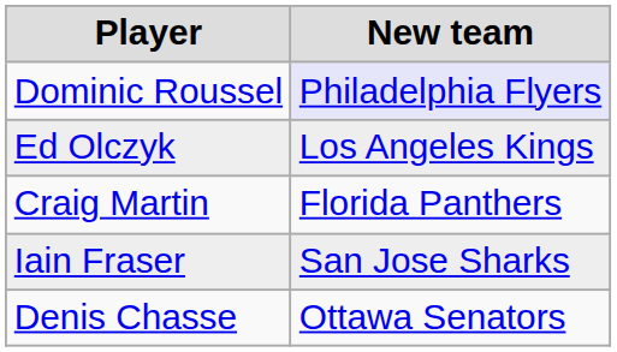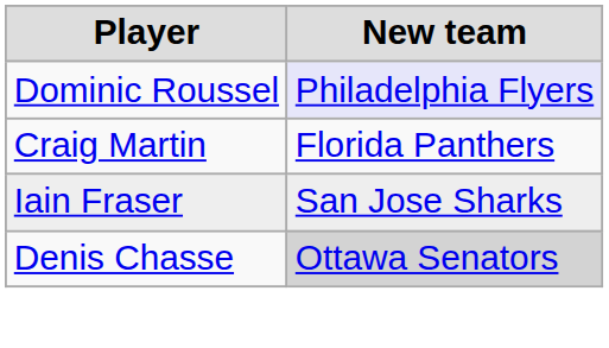 <table class="wikitable">
 <tr style="text-align:center; background:#ddd;">
 <td><strong>Player</strong></td>
 <td><strong>New team</strong></td>
 </tr>
 <tr>
 <td><a href='#'>Dominic Roussel</a></td>
 <td style="background: lavender;"><a href='#'>Philadelphia Flyers</a></td>
-</tr>
-<tr style="background:#eee;">
-<td><a href='#'>Ed Olczyk</a></td>
-<td><a href='#'>Los Angeles Kings</a></td>
 </tr>
 <tr>
 <td><a href='#'>Craig Martin</a></td>
 <td><a href='#'>Florida Panthers</a></td>
 </tr>
 <tr style="background:#eee;">
 <td><a href='#'>Iain Fraser</a></td>
 <td><a href='#'>San Jose Sharks</a></td>
 </tr>
 <tr>
 <td><a href='#'>Denis Chasse</a></td>
-<td><a href='#'>Ottawa Senators</a></td>
+<td style="background: lightgrey;"><a href='#'>Ottawa Senators</a></td>
 </tr>
 </table>
